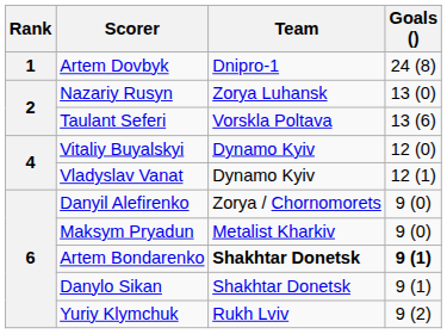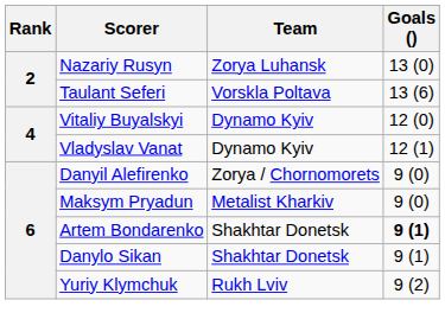 <table class="wikitable">
 <tr>
 <th>Rank</th>
 <th>Scorer</th>
 <th>Team</th>
 <th>Goals<br>()</th>
-</tr>
-<tr>
-<th align=center>1</th>
-<td> <a href='#'>Artem Dovbyk</a></td>
-<td><a href='#'>Dnipro-1</a></td>
-<td align=center>24 (8)</td>
 </tr>
 <tr>
 <th align=center rowspan="2">2</th>
 <td> <a href='#'>Nazariy Rusyn</a></td>
 <td><a href='#'>Zorya Luhansk</a></td>
 <td align=center>13 (0)</td>
 </tr>
 <tr>
 <td> <a href='#'>Taulant Seferi</a></td>
 <td><a href='#'>Vorskla Poltava</a></td>
 <td align=center>13 (6)</td>
 </tr>
 <tr>
 <th align=center rowspan="2">4</th>
 <td> <a href='#'>Vitaliy Buyalskyi</a></td>
 <td><a href='#'>Dynamo Kyiv</a></td>
 <td align=center>12 (0)</td>
 </tr>
 <tr>
 <td> <a href='#'>Vladyslav Vanat</a></td>
 <td>Dynamo Kyiv</td>
 <td align=center>12 (1)</td>
 </tr>
 <tr>
 <th align=center rowspan="5">6</th>
 <td> <a href='#'>Danyil Alefirenko</a></td>
 <td>Zorya / <a href='#'>Chornomorets</a></td>
 <td align=center>9 (0)</td>
 </tr>
 <tr>
 <td> <a href='#'>Maksym Pryadun</a></td>
 <td><a href='#'>Metalist Kharkiv</a></td>
 <td align=center>9 (0)</td>
 </tr>
 <tr>
 <td> <a href='#'>Artem Bondarenko</a></td>
-<td><strong>Shakhtar Donetsk</strong></td>
+<td>Shakhtar Donetsk</td>
 <td align=center><strong>9 (1)</strong></td>
 </tr>
 <tr>
 <td> <a href='#'>Danylo Sikan</a></td>
 <td><a href='#'>Shakhtar Donetsk</a></td>
 <td align=center>9 (1)</td>
 </tr>
 <tr>
 <td> <a href='#'>Yuriy Klymchuk</a></td>
 <td><a href='#'>Rukh Lviv</a></td>
 <td align=center>9 (2)</td>
 </tr>
 </table>
